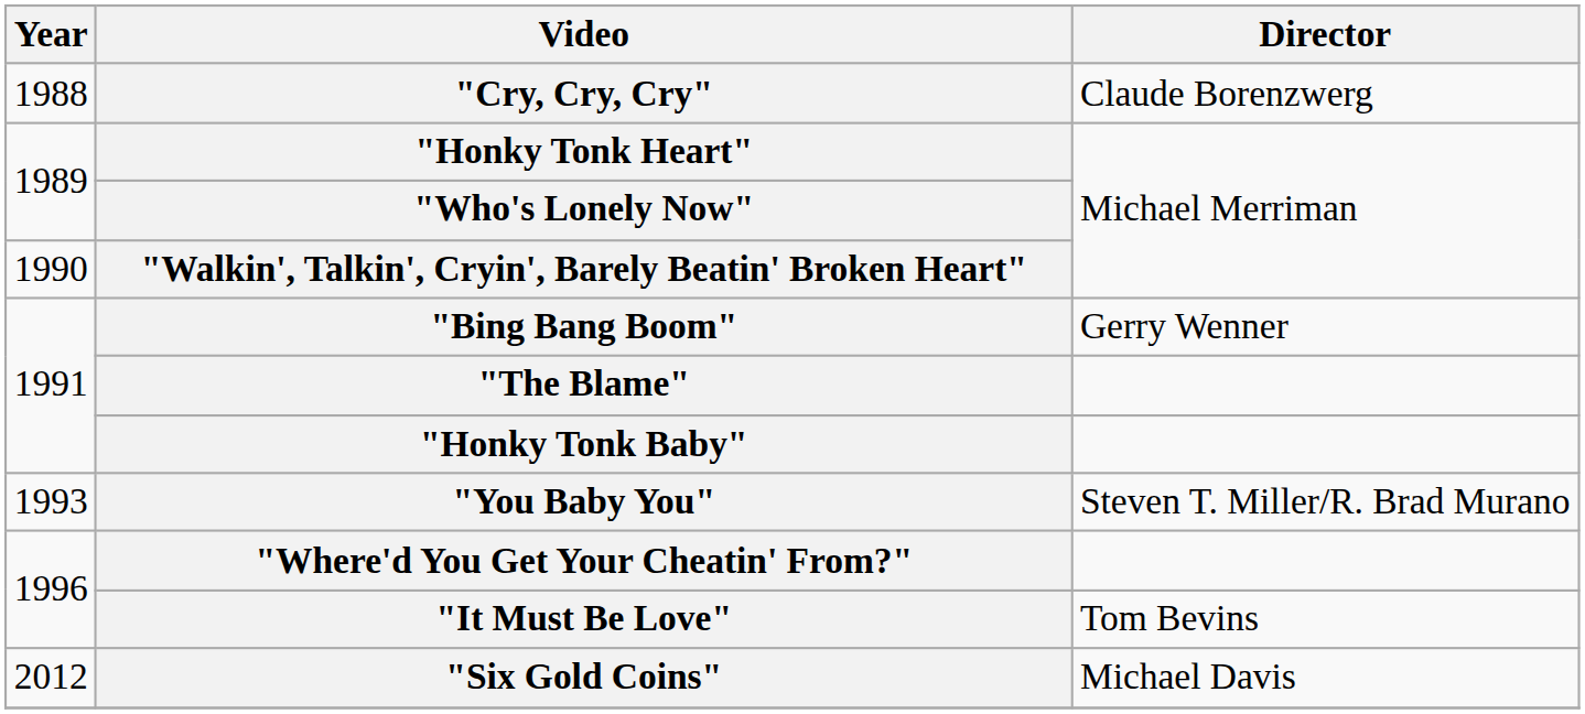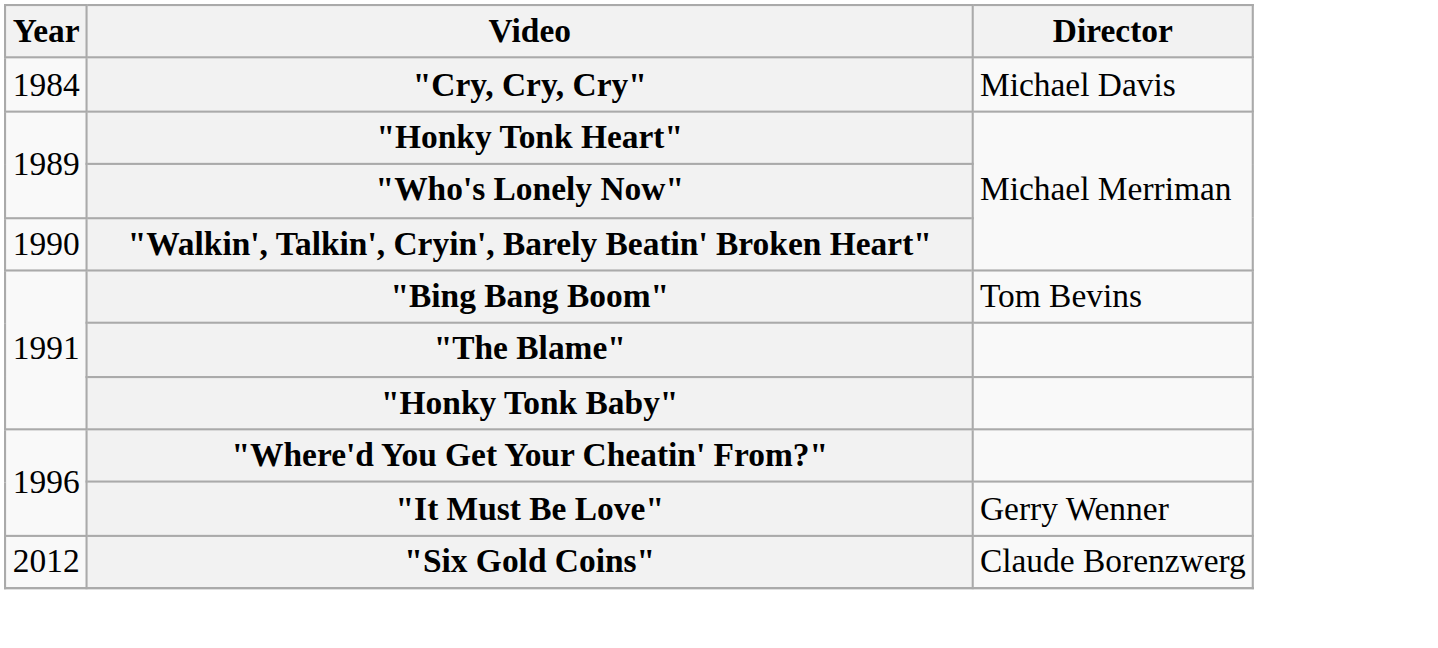 <table class="wikitable plainrowheaders">
 <tr>
 <th>Year</th>
 <th style="width:26em;">Video</th>
 <th>Director</th>
 </tr>
 <tr>
-<td>1988</td>
+<td>1984</td>
 <th scope="row">"Cry, Cry, Cry"</th>
-<td>Claude Borenzwerg</td>
+<td>Michael Davis</td>
 </tr>
 <tr>
 <td rowspan="2">1989</td>
 <th scope="row">"Honky Tonk Heart"</th>
 <td rowspan="3">Michael Merriman</td>
 </tr>
 <tr>
 <th scope="row">"Who's Lonely Now"</th>
 </tr>
 <tr>
 <td>1990</td>
 <th scope="row">"Walkin', Talkin', Cryin', Barely Beatin' Broken Heart"</th>
 </tr>
 <tr>
 <td rowspan="3">1991</td>
 <th scope="row">"Bing Bang Boom"</th>
-<td>Gerry Wenner</td>
+<td>Tom Bevins</td>
 </tr>
 <tr>
 <th scope="row">"The Blame"</th>
 <td></td>
 </tr>
 <tr>
 <th scope="row">"Honky Tonk Baby"</th>
 <td></td>
 </tr>
 <tr>
-<td>1993</td>
-<th scope="row">"You Baby You"</th>
-<td>Steven T. Miller/R. Brad Murano</td>
-</tr>
-<tr>
 <td rowspan="2">1996</td>
 <th scope="row">"Where'd You Get Your Cheatin' From?"</th>
 <td></td>
 </tr>
 <tr>
 <th scope="row">"It Must Be Love"</th>
-<td>Tom Bevins</td>
+<td>Gerry Wenner</td>
 </tr>
 <tr>
 <td>2012</td>
 <th scope="row">"Six Gold Coins"</th>
-<td>Michael Davis</td>
+<td>Claude Borenzwerg</td>
 </tr>
 <tr>
 </tr>
 </table>
